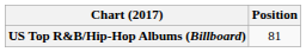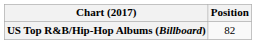 <table class="wikitable plainrowheaders" style="text-align:center">
 <tr>
 <th scope="col">Chart (2017)</th>
 <th scope="col">Position</th>
 </tr>
 <tr>
 <th scope="row">US Top R&B/Hip-Hop Albums (<em>Billboard</em>)</th>
-<td>81</td>
+<td>82</td>
 </tr>
 </table>
